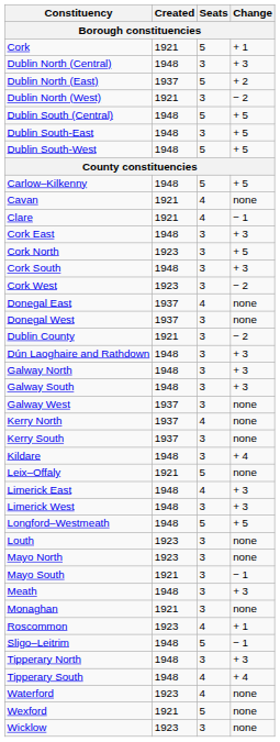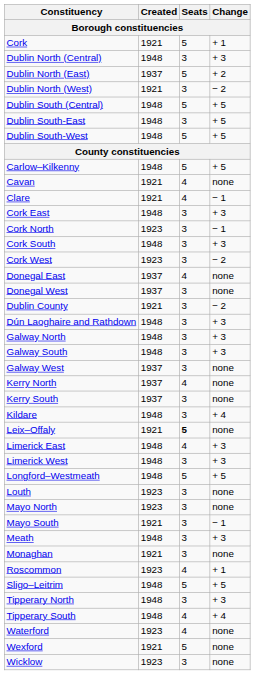 <table class="wikitable">
 <tr>
 <th>Constituency</th>
 <th>Created</th>
 <th>Seats</th>
 <th>Change</th>
 </tr>
 <tr>
 <th colspan=4>Borough constituencies</th>
 </tr>
 <tr>
 <td><a href='#'>Cork</a></td>
 <td>1921</td>
 <td>5</td>
 <td>+ 1</td>
 </tr>
 <tr>
 <td><a href='#'>Dublin North (Central)</a></td>
 <td>1948</td>
 <td>3</td>
 <td>+ 3</td>
 </tr>
 <tr>
 <td><a href='#'>Dublin North (East)</a></td>
 <td>1937</td>
 <td>5</td>
 <td>+ 2</td>
 </tr>
 <tr>
 <td><a href='#'>Dublin North (West)</a></td>
 <td>1921</td>
 <td>3</td>
 <td>− 2</td>
 </tr>
 <tr>
 <td><a href='#'>Dublin South (Central)</a></td>
 <td>1948</td>
 <td>5</td>
 <td>+ 5</td>
 </tr>
 <tr>
 <td><a href='#'>Dublin South-East</a></td>
 <td>1948</td>
 <td>3</td>
 <td>+ 5</td>
 </tr>
 <tr>
 <td><a href='#'>Dublin South-West</a></td>
 <td>1948</td>
 <td>5</td>
 <td>+ 5</td>
 </tr>
 <tr>
 <th colspan=4>County constituencies</th>
 </tr>
 <tr>
 <td><a href='#'>Carlow–Kilkenny</a></td>
 <td>1948</td>
 <td>5</td>
 <td>+ 5</td>
 </tr>
 <tr>
 <td><a href='#'>Cavan</a></td>
 <td>1921</td>
 <td>4</td>
 <td>none</td>
 </tr>
 <tr>
 <td><a href='#'>Clare</a></td>
 <td>1921</td>
 <td>4</td>
 <td>− 1</td>
 </tr>
 <tr>
 <td><a href='#'>Cork East</a></td>
 <td>1948</td>
 <td>3</td>
 <td>+ 3</td>
 </tr>
 <tr>
 <td><a href='#'>Cork North</a></td>
 <td>1923</td>
 <td>3</td>
-<td>+ 5</td>
+<td>− 1</td>
 </tr>
 <tr>
 <td><a href='#'>Cork South</a></td>
 <td>1948</td>
 <td>3</td>
 <td>+ 3</td>
 </tr>
 <tr>
 <td><a href='#'>Cork West</a></td>
 <td>1923</td>
 <td>3</td>
 <td>− 2</td>
 </tr>
 <tr>
 <td><a href='#'>Donegal East</a></td>
 <td>1937</td>
 <td>4</td>
 <td>none</td>
 </tr>
 <tr>
 <td><a href='#'>Donegal West</a></td>
 <td>1937</td>
 <td>3</td>
 <td>none</td>
 </tr>
 <tr>
 <td><a href='#'>Dublin County</a></td>
 <td>1921</td>
 <td>3</td>
 <td>− 2</td>
 </tr>
 <tr>
 <td><a href='#'>Dún Laoghaire and Rathdown</a></td>
 <td>1948</td>
 <td>3</td>
 <td>+ 3</td>
 </tr>
 <tr>
 <td><a href='#'>Galway North</a></td>
 <td>1948</td>
 <td>3</td>
 <td>+ 3</td>
 </tr>
 <tr>
 <td><a href='#'>Galway South</a></td>
 <td>1948</td>
 <td>3</td>
 <td>+ 3</td>
 </tr>
 <tr>
 <td><a href='#'>Galway West</a></td>
 <td>1937</td>
 <td>3</td>
 <td>none</td>
 </tr>
 <tr>
 <td><a href='#'>Kerry North</a></td>
 <td>1937</td>
 <td>4</td>
 <td>none</td>
 </tr>
 <tr>
 <td><a href='#'>Kerry South</a></td>
 <td>1937</td>
 <td>3</td>
 <td>none</td>
 </tr>
 <tr>
 <td><a href='#'>Kildare</a></td>
 <td>1948</td>
 <td>3</td>
 <td>+ 4</td>
 </tr>
 <tr>
 <td><a href='#'>Leix–Offaly</a></td>
 <td>1921</td>
-<td>5</td>
+<td><strong>5</strong></td>
 <td>none</td>
 </tr>
 <tr>
 <td><a href='#'>Limerick East</a></td>
 <td>1948</td>
 <td>4</td>
 <td>+ 3</td>
 </tr>
 <tr>
 <td><a href='#'>Limerick West</a></td>
 <td>1948</td>
 <td>3</td>
 <td>+ 3</td>
 </tr>
 <tr>
 <td><a href='#'>Longford–Westmeath</a></td>
 <td>1948</td>
 <td>5</td>
 <td>+ 5</td>
 </tr>
 <tr>
 <td><a href='#'>Louth</a></td>
 <td>1923</td>
 <td>3</td>
 <td>none</td>
 </tr>
 <tr>
 <td><a href='#'>Mayo North</a></td>
 <td>1923</td>
 <td>3</td>
 <td>none</td>
 </tr>
 <tr>
 <td><a href='#'>Mayo South</a></td>
 <td>1921</td>
 <td>3</td>
 <td>− 1</td>
 </tr>
 <tr>
 <td><a href='#'>Meath</a></td>
 <td>1948</td>
 <td>3</td>
 <td>+ 3</td>
 </tr>
 <tr>
 <td><a href='#'>Monaghan</a></td>
 <td>1921</td>
 <td>3</td>
 <td>none</td>
 </tr>
 <tr>
 <td><a href='#'>Roscommon</a></td>
 <td>1923</td>
 <td>4</td>
 <td>+ 1</td>
 </tr>
 <tr>
 <td><a href='#'>Sligo–Leitrim</a></td>
 <td>1948</td>
 <td>5</td>
-<td>− 1</td>
+<td>+ 5</td>
 </tr>
 <tr>
 <td><a href='#'>Tipperary North</a></td>
 <td>1948</td>
 <td>3</td>
 <td>+ 3</td>
 </tr>
 <tr>
 <td><a href='#'>Tipperary South</a></td>
 <td>1948</td>
 <td>4</td>
 <td>+ 4</td>
 </tr>
 <tr>
 <td><a href='#'>Waterford</a></td>
 <td>1923</td>
 <td>4</td>
 <td>none</td>
 </tr>
 <tr>
 <td><a href='#'>Wexford</a></td>
 <td>1921</td>
 <td>5</td>
 <td>none</td>
 </tr>
 <tr>
 <td><a href='#'>Wicklow</a></td>
 <td>1923</td>
 <td>3</td>
 <td>none</td>
 </tr>
 </table>
